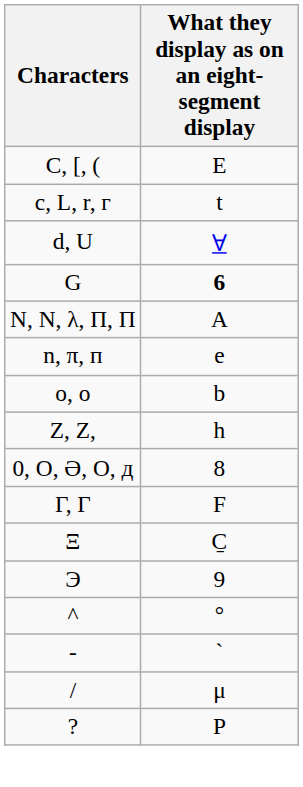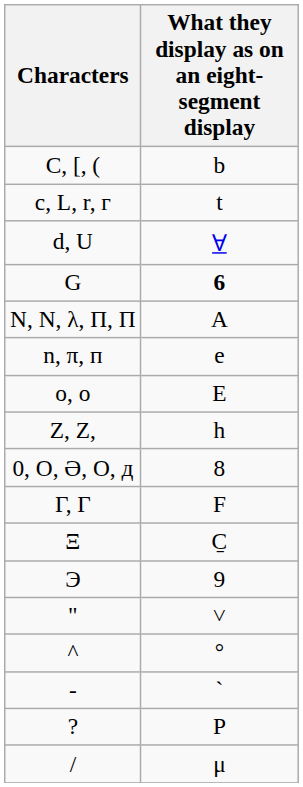 <table class="wikitable" style=text-align:center;>
 <tr>
 <th>Characters</th>
 <th style=width:100px;>What they display as on an eight-segment display</th>
 </tr>
 <tr>
 <td>C, [, (</td>
-<td>E</td>
+<td>b</td>
 </tr>
 <tr>
 <td>c, L, r, г</td>
 <td>t</td>
 </tr>
 <tr>
 <td>d, U</td>
 <td><a href='#'>Ɐ</a></td>
 </tr>
 <tr>
 <td>G</td>
 <td><strong>6</strong></td>
 </tr>
 <tr>
 <td>N, Ν, λ, Π, П</td>
 <td>A</td>
 </tr>
 <tr>
 <td>n, π, п</td>
 <td>e</td>
 </tr>
 <tr>
 <td>o, ο</td>
-<td>b</td>
+<td>E</td>
 </tr>
 <tr>
 <td>Z, Ζ,</td>
 <td>h</td>
 </tr>
 <tr>
 <td>0, O, Ə, Ο, д</td>
 <td>8</td>
 </tr>
 <tr>
 <td>Γ, Г</td>
 <td>F</td>
 </tr>
 <tr>
 <td>Ξ</td>
 <td>C̠</td>
 </tr>
 <tr>
 <td>Э</td>
 <td>9</td>
 </tr>
 <tr>
+<td>"</td>
+<td>˅</td>
+</tr>
+<tr>
 <td>^</td>
 <td>°</td>
 </tr>
 <tr>
 <td>-</td>
 <td>`</td>
 </tr>
 <tr>
+<td>?</td>
+<td>P</td>
+</tr>
+<tr>
 <td>/</td>
 <td>μ</td>
 </tr>
-<tr>
-<td>?</td>
-<td>P</td>
-</tr>
 </table>
